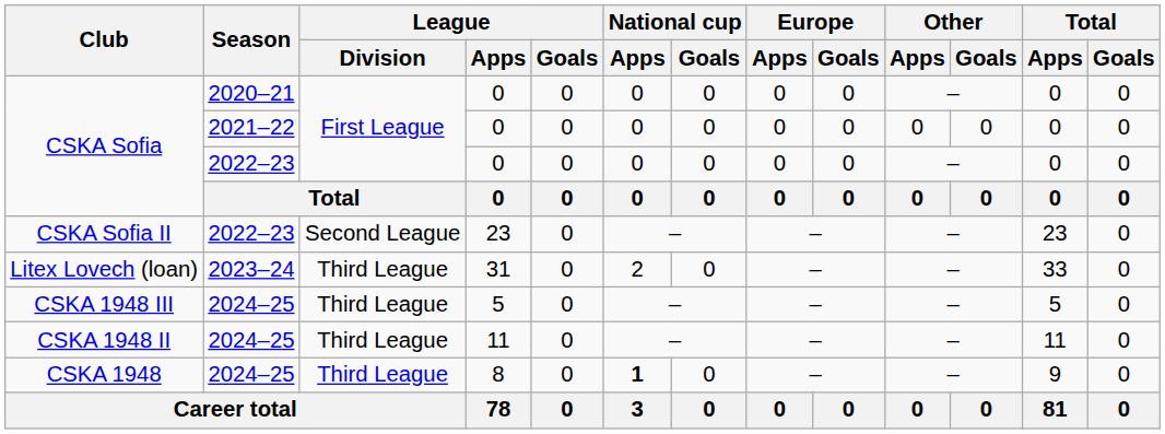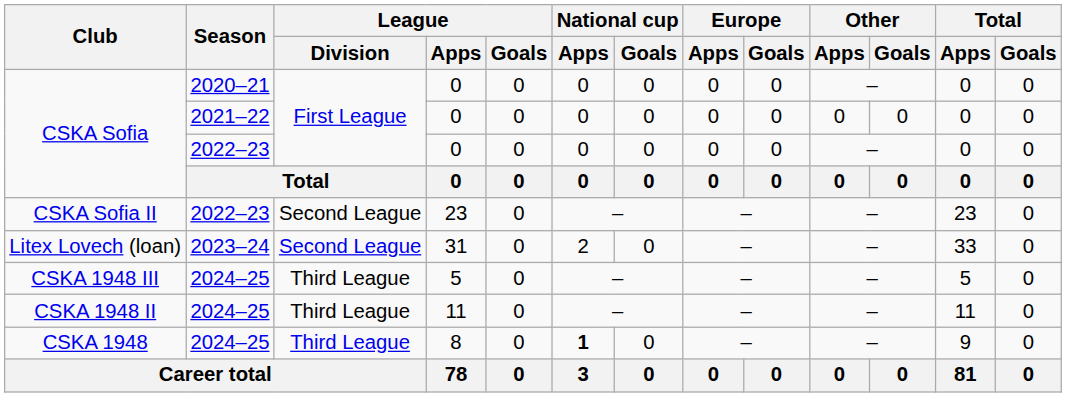 <table class="wikitable" style="text-align:center">
 <tr>
 <th rowspan="2">Club</th>
 <th rowspan="2">Season</th>
 <th colspan="3">League</th>
 <th colspan="2">National cup</th>
 <th colspan="2">Europe</th>
 <th colspan="2">Other</th>
 <th colspan="2">Total</th>
 </tr>
 <tr>
 <th>Division</th>
 <th>Apps</th>
 <th>Goals</th>
 <th>Apps</th>
 <th>Goals</th>
 <th>Apps</th>
 <th>Goals</th>
 <th>Apps</th>
 <th>Goals</th>
 <th>Apps</th>
 <th>Goals</th>
 </tr>
 <tr>
 <td rowspan=4 align=center valign=center><a href='#'>CSKA Sofia</a></td>
 <td><a href='#'>2020–21</a></td>
 <td rowspan=3><a href='#'>First League</a></td>
 <td>0</td>
 <td>0</td>
 <td>0</td>
 <td>0</td>
 <td>0</td>
 <td>0</td>
 <td colspan="2">–</td>
 <td>0</td>
 <td>0</td>
 </tr>
 <tr>
 <td><a href='#'>2021–22</a></td>
 <td>0</td>
 <td>0</td>
 <td>0</td>
 <td>0</td>
 <td>0</td>
 <td>0</td>
 <td>0</td>
 <td>0</td>
 <td>0</td>
 <td>0</td>
 </tr>
 <tr>
 <td><a href='#'>2022–23</a></td>
 <td>0</td>
 <td>0</td>
 <td>0</td>
 <td>0</td>
 <td>0</td>
 <td>0</td>
 <td colspan="2">–</td>
 <td>0</td>
 <td>0</td>
 </tr>
 <tr>
 <th colspan=2>Total</th>
 <th>0</th>
 <th>0</th>
 <th>0</th>
 <th>0</th>
 <th>0</th>
 <th>0</th>
 <th>0</th>
 <th>0</th>
 <th>0</th>
 <th>0</th>
 </tr>
 <tr>
 <td align=center valign=center><a href='#'>CSKA Sofia II</a></td>
 <td><a href='#'>2022–23</a></td>
 <td>Second League</td>
 <td>23</td>
 <td>0</td>
 <td colspan="2">–</td>
 <td colspan="2">–</td>
 <td colspan="2">–</td>
 <td>23</td>
 <td>0</td>
 </tr>
 <tr>
 <td align=center valign=center><a href='#'>Litex Lovech</a> (loan)</td>
 <td><a href='#'>2023–24</a></td>
-<td>Third League</td>
+<td><a href='#'>Second League</a></td>
 <td>31</td>
 <td>0</td>
 <td>2</td>
 <td>0</td>
 <td colspan="2">–</td>
 <td colspan="2">–</td>
 <td>33</td>
 <td>0</td>
 </tr>
 <tr>
 <td align=center valign=center><a href='#'>CSKA 1948 III</a></td>
 <td><a href='#'>2024–25</a></td>
 <td>Third League</td>
 <td>5</td>
 <td>0</td>
 <td colspan="2">–</td>
 <td colspan="2">–</td>
 <td colspan="2">–</td>
 <td>5</td>
 <td>0</td>
 </tr>
 <tr>
 <td align=center valign=center><a href='#'>CSKA 1948 II</a></td>
 <td><a href='#'>2024–25</a></td>
 <td>Third League</td>
 <td>11</td>
 <td>0</td>
 <td colspan="2">–</td>
 <td colspan="2">–</td>
 <td colspan="2">–</td>
 <td>11</td>
 <td>0</td>
 </tr>
 <tr>
 <td align=center valign=center><a href='#'>CSKA 1948</a></td>
 <td><a href='#'>2024–25</a></td>
 <td rowspan=1><a href='#'>Third League</a></td>
 <td>8</td>
 <td>0</td>
 <td><strong>1</strong></td>
 <td>0</td>
 <td colspan="2">–</td>
 <td colspan="2">–</td>
 <td>9</td>
 <td>0</td>
 </tr>
 <tr>
 <th colspan=3>Career total</th>
 <th>78</th>
 <th>0</th>
 <th>3</th>
 <th>0</th>
 <th>0</th>
 <th>0</th>
 <th>0</th>
 <th>0</th>
 <th>81</th>
 <th>0</th>
 </tr>
 </table>
